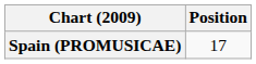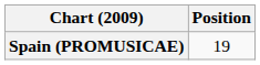 <table class="wikitable plainrowheaders" style="text-align:center">
 <tr>
 <th>Chart (2009)</th>
 <th>Position</th>
 </tr>
 <tr>
 <th scope="row">Spain (PROMUSICAE)</th>
-<td>17</td>
+<td>19</td>
 </tr>
 </table>
